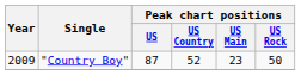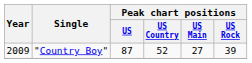 <table class="wikitable" style="text-align:center;">
 <tr>
 <th rowspan="2">Year</th>
 <th rowspan="2">Single</th>
 <th colspan="4">Peak chart positions</th>
 </tr>
 <tr style="font-size:smaller;">
 <th width="40"><a href='#'>US</a></th>
 <th width="40"><a href='#'>US Country</a></th>
 <th width="40"><a href='#'>US Main</a></th>
 <th width="40"><a href='#'>US Rock</a></th>
 </tr>
 <tr>
 <td>2009</td>
 <td align="left">"<a href='#'>Country Boy</a>" </td>
 <td>87</td>
 <td>52</td>
-<td>23</td>
-<td>50</td>
+<td>27</td>
+<td>39</td>
 </tr>
 <tr>
 </tr>
 </table>
